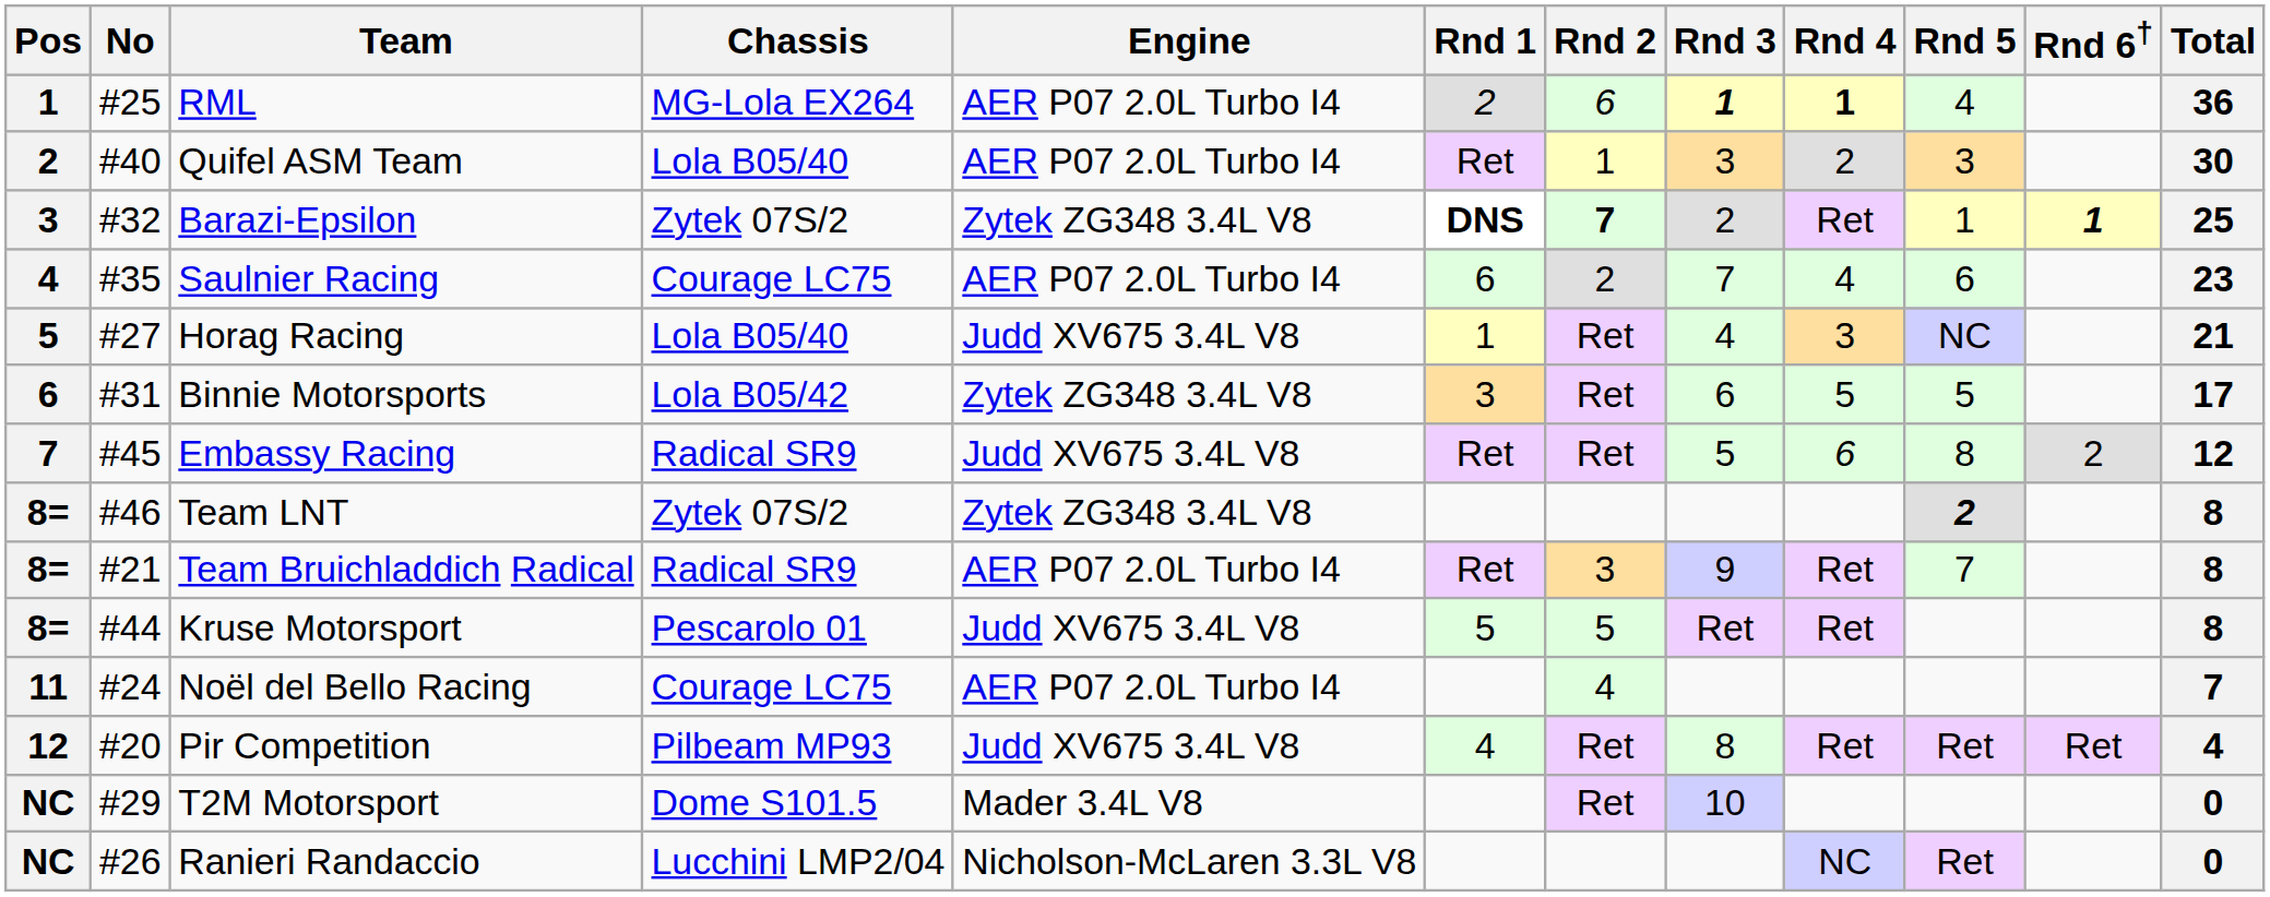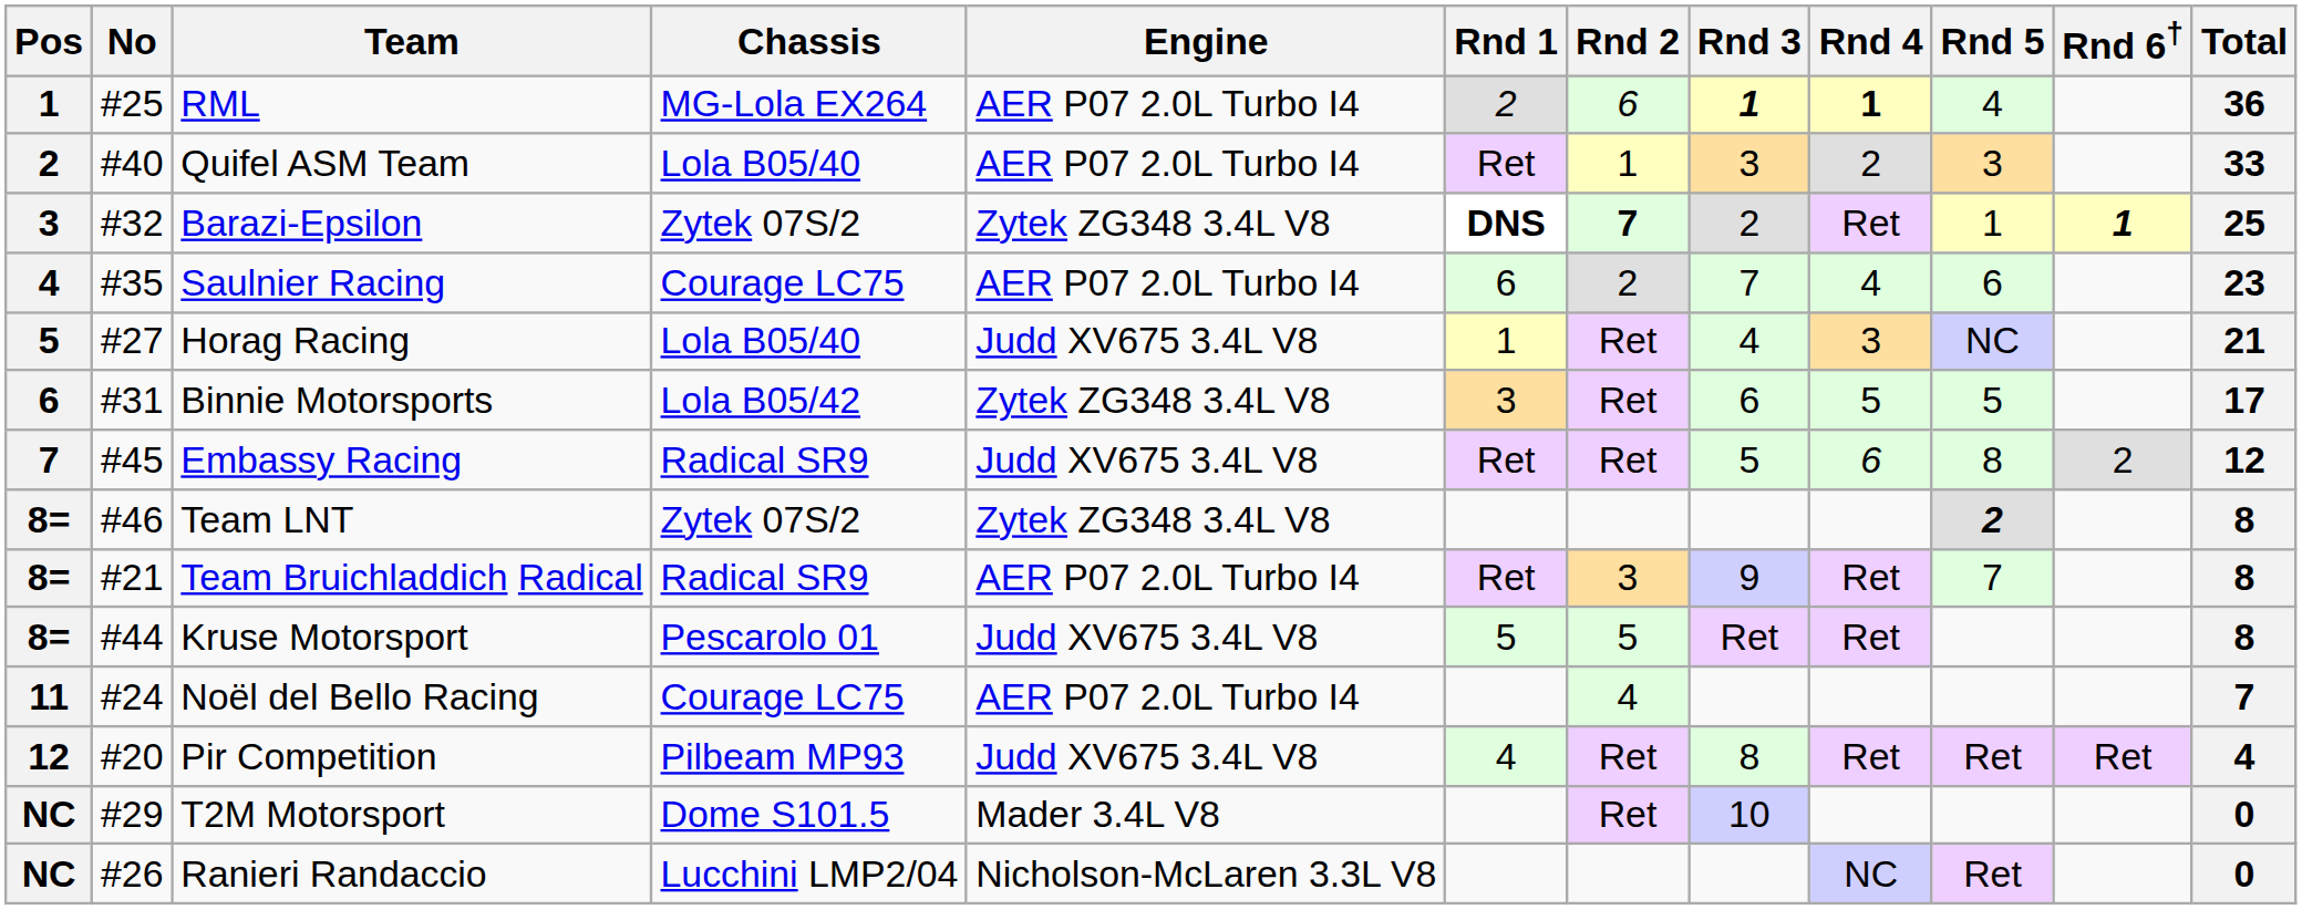 <table class="wikitable" style="font-size: 90%;">
 <tr>
 <th>Pos</th>
 <th>No</th>
 <th>Team</th>
 <th>Chassis</th>
 <th>Engine</th>
 <th>Rnd 1</th>
 <th>Rnd 2</th>
 <th>Rnd 3</th>
 <th>Rnd 4</th>
 <th>Rnd 5</th>
 <th>Rnd 6<sup>†</sup></th>
 <th>Total</th>
 </tr>
 <tr>
 <th>1</th>
 <td>#25</td>
 <td> <a href='#'>RML</a></td>
 <td><a href='#'>MG-Lola EX264</a></td>
 <td><a href='#'>AER</a> P07 2.0L Turbo I4</td>
 <td align="center" style="background:#DFDFDF;"><em>2</em></td>
 <td align="center" style="background:#DFFFDF;"><em>6</em></td>
 <td align="center" style="background:#FFFFBF;"><strong><em>1</em></strong></td>
 <td align="center" style="background:#FFFFBF;"><strong>1</strong></td>
 <td align="center" style="background:#DFFFDF;">4</td>
 <td></td>
 <th align="center">36</th>
 </tr>
 <tr>
 <th>2</th>
 <td>#40</td>
 <td> Quifel ASM Team</td>
 <td><a href='#'>Lola B05/40</a></td>
 <td><a href='#'>AER</a> P07 2.0L Turbo I4</td>
 <td align="center" style="background:#EFCFFF;">Ret</td>
 <td align="center" style="background:#FFFFBF;">1</td>
 <td align="center" style="background:#FFDF9F;">3</td>
 <td align="center" style="background:#DFDFDF;">2</td>
 <td align="center" style="background:#FFDF9F;">3</td>
 <td></td>
-<th align="center">30</th>
+<th align="center">33</th>
 </tr>
 <tr>
 <th>3</th>
 <td>#32</td>
 <td> <a href='#'>Barazi-Epsilon</a></td>
 <td><a href='#'>Zytek</a> 07S/2</td>
 <td><a href='#'>Zytek</a> ZG348 3.4L V8</td>
 <td align="center" style="background:#FFFFFF;"><strong>DNS</strong></td>
 <td align="center" style="background:#DFFFDF;"><strong>7</strong></td>
 <td align="center" style="background:#DFDFDF;">2</td>
 <td align="center" style="background:#EFCFFF;">Ret</td>
 <td align="center" style="background:#FFFFBF;">1</td>
 <td align="center" style="background:#FFFFBF;"><strong><em>1</em></strong></td>
 <th align="center">25</th>
 </tr>
 <tr>
 <th>4</th>
 <td>#35</td>
 <td> <a href='#'>Saulnier Racing</a></td>
 <td><a href='#'>Courage LC75</a></td>
 <td><a href='#'>AER</a> P07 2.0L Turbo I4</td>
 <td align="center" style="background:#DFFFDF;">6</td>
 <td align="center" style="background:#DFDFDF;">2</td>
 <td align="center" style="background:#DFFFDF;">7</td>
 <td align="center" style="background:#DFFFDF;">4</td>
 <td align="center" style="background:#DFFFDF;">6</td>
 <td></td>
 <th align="center">23</th>
 </tr>
 <tr>
 <th>5</th>
 <td>#27</td>
 <td> Horag Racing</td>
 <td><a href='#'>Lola B05/40</a></td>
 <td><a href='#'>Judd</a> XV675 3.4L V8</td>
 <td align="center" style="background:#FFFFBF;">1</td>
 <td align="center" style="background:#EFCFFF;">Ret</td>
 <td align="center" style="background:#DFFFDF;">4</td>
 <td align="center" style="background:#FFDF9F;">3</td>
 <td align="center" style="background:#CFCFFF;">NC</td>
 <td></td>
 <th align="center">21</th>
 </tr>
 <tr>
 <th>6</th>
 <td>#31</td>
 <td> Binnie Motorsports</td>
 <td><a href='#'>Lola B05/42</a></td>
 <td><a href='#'>Zytek</a> ZG348 3.4L V8</td>
 <td align="center" style="background:#FFDF9F;">3</td>
 <td align="center" style="background:#EFCFFF;">Ret</td>
 <td align="center" style="background:#DFFFDF;">6</td>
 <td align="center" style="background:#DFFFDF;">5</td>
 <td align="center" style="background:#DFFFDF;">5</td>
 <td></td>
 <th align="center">17</th>
 </tr>
 <tr>
 <th>7</th>
 <td>#45</td>
 <td> <a href='#'>Embassy Racing</a></td>
 <td><a href='#'>Radical SR9</a></td>
 <td><a href='#'>Judd</a> XV675 3.4L V8</td>
 <td align="center" style="background:#EFCFFF;">Ret</td>
 <td align="center" style="background:#EFCFFF;">Ret</td>
 <td align="center" style="background:#DFFFDF;">5</td>
 <td align="center" style="background:#DFFFDF;"><em>6</em></td>
 <td align="center" style="background:#DFFFDF;">8</td>
 <td align="center" style="background:#DFDFDF;">2</td>
 <th align="center">12</th>
 </tr>
 <tr>
 <th>8=</th>
 <td>#46</td>
 <td> Team LNT</td>
 <td><a href='#'>Zytek</a> 07S/2</td>
 <td><a href='#'>Zytek</a> ZG348 3.4L V8</td>
 <td></td>
 <td></td>
 <td></td>
 <td></td>
 <td align="center" style="background:#DFDFDF;"><strong><em>2</em></strong></td>
 <td></td>
 <th align="center">8</th>
 </tr>
 <tr>
 <th>8=</th>
 <td>#21</td>
 <td> <a href='#'>Team Bruichladdich</a> <a href='#'>Radical</a></td>
 <td><a href='#'>Radical SR9</a></td>
 <td><a href='#'>AER</a> P07 2.0L Turbo I4</td>
 <td align="center" style="background:#EFCFFF;">Ret</td>
 <td align="center" style="background:#FFDF9F;">3</td>
 <td align="center" style="background:#CFCFFF;">9</td>
 <td align="center" style="background:#EFCFFF;">Ret</td>
 <td align="center" style="background:#DFFFDF;">7</td>
 <td></td>
 <th align="center">8</th>
 </tr>
 <tr>
 <th>8=</th>
 <td>#44</td>
 <td> Kruse Motorsport</td>
 <td><a href='#'>Pescarolo 01</a></td>
 <td><a href='#'>Judd</a> XV675 3.4L V8</td>
 <td align="center" style="background:#DFFFDF;">5</td>
 <td align="center" style="background:#DFFFDF;">5</td>
 <td align="center" style="background:#EFCFFF;">Ret</td>
 <td align="center" style="background:#EFCFFF;">Ret</td>
 <td></td>
 <td></td>
 <th align="center">8</th>
 </tr>
 <tr>
 <th>11</th>
 <td>#24</td>
 <td> Noël del Bello Racing</td>
 <td><a href='#'>Courage LC75</a></td>
 <td><a href='#'>AER</a> P07 2.0L Turbo I4</td>
 <td></td>
 <td align="center" style="background:#DFFFDF;">4</td>
 <td></td>
 <td></td>
 <td></td>
 <td></td>
 <th align="center">7</th>
 </tr>
 <tr>
 <th>12</th>
 <td>#20</td>
 <td> Pir Competition</td>
 <td><a href='#'>Pilbeam MP93</a></td>
 <td><a href='#'>Judd</a> XV675 3.4L V8</td>
 <td align="center" style="background:#DFFFDF;">4</td>
 <td align="center" style="background:#EFCFFF;">Ret</td>
 <td align="center" style="background:#DFFFDF;">8</td>
 <td align="center" style="background:#EFCFFF;">Ret</td>
 <td align="center" style="background:#EFCFFF;">Ret</td>
 <td align="center" style="background:#EFCFFF;">Ret</td>
 <th align="center">4</th>
 </tr>
 <tr>
 <th>NC</th>
 <td>#29</td>
 <td> T2M Motorsport</td>
 <td><a href='#'>Dome S101.5</a></td>
 <td>Mader 3.4L V8</td>
 <td></td>
 <td align="center" style="background:#EFCFFF;">Ret</td>
 <td align="center" style="background:#CFCFFF;">10</td>
 <td></td>
 <td></td>
 <td></td>
 <th>0</th>
 </tr>
 <tr>
 <th>NC</th>
 <td>#26</td>
 <td> Ranieri Randaccio</td>
 <td><a href='#'>Lucchini</a> LMP2/04</td>
 <td>Nicholson-McLaren 3.3L V8</td>
 <td></td>
 <td></td>
 <td></td>
 <td align="center" style="background:#CFCFFF;">NC</td>
 <td align="center" style="background:#EFCFFF;">Ret</td>
 <td></td>
 <th>0</th>
 </tr>
 </table>
